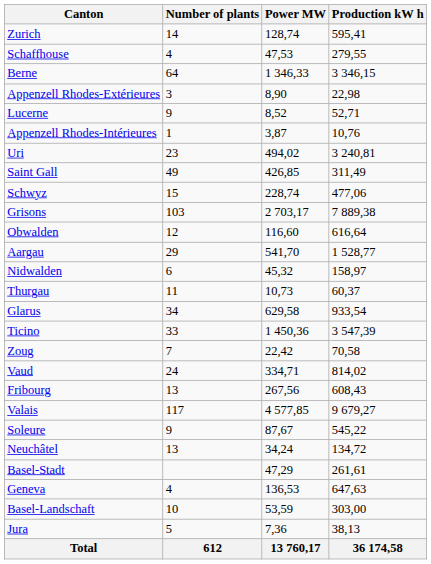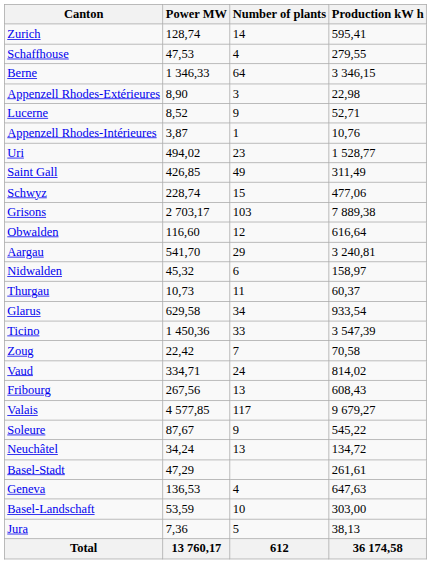 <table class="wikitable">
 <tr>
 <th>Canton</th>
+<th>Power MW</th>
 <th>Number of plants</th>
-<th>Power MW</th>
 <th>Production kW h</th>
 </tr>
 <tr>
 <td><a href='#'>Zurich</a></td>
+<td>128,74</td>
 <td>14</td>
-<td>128,74</td>
 <td>595,41</td>
 </tr>
 <tr>
 <td><a href='#'>Schaffhouse</a></td>
+<td>47,53</td>
 <td>4</td>
-<td>47,53</td>
 <td>279,55</td>
 </tr>
 <tr>
 <td><a href='#'>Berne</a></td>
+<td>1 346,33</td>
 <td>64</td>
-<td>1 346,33</td>
 <td>3 346,15</td>
 </tr>
 <tr>
 <td><a href='#'>Appenzell Rhodes-Extérieures</a></td>
+<td>8,90</td>
 <td>3</td>
-<td>8,90</td>
 <td>22,98</td>
 </tr>
 <tr>
 <td><a href='#'>Lucerne</a></td>
+<td>8,52</td>
 <td>9</td>
-<td>8,52</td>
 <td>52,71</td>
 </tr>
 <tr>
 <td><a href='#'>Appenzell Rhodes-Intérieures</a></td>
+<td>3,87</td>
 <td>1</td>
-<td>3,87</td>
 <td>10,76</td>
 </tr>
 <tr>
 <td><a href='#'>Uri</a></td>
+<td>494,02</td>
 <td>23</td>
-<td>494,02</td>
-<td>3 240,81</td>
+<td>1 528,77</td>
 </tr>
 <tr>
 <td><a href='#'>Saint Gall</a></td>
+<td>426,85</td>
 <td>49</td>
-<td>426,85</td>
 <td>311,49</td>
 </tr>
 <tr>
 <td><a href='#'>Schwyz</a></td>
+<td>228,74</td>
 <td>15</td>
-<td>228,74</td>
 <td>477,06</td>
 </tr>
 <tr>
 <td><a href='#'>Grisons</a></td>
+<td>2 703,17</td>
 <td>103</td>
-<td>2 703,17</td>
 <td>7 889,38</td>
 </tr>
 <tr>
 <td><a href='#'>Obwalden</a></td>
+<td>116,60</td>
 <td>12</td>
-<td>116,60</td>
 <td>616,64</td>
 </tr>
 <tr>
 <td><a href='#'>Aargau</a></td>
+<td>541,70</td>
 <td>29</td>
-<td>541,70</td>
-<td>1 528,77</td>
+<td>3 240,81</td>
 </tr>
 <tr>
 <td><a href='#'>Nidwalden</a></td>
+<td>45,32</td>
 <td>6</td>
-<td>45,32</td>
 <td>158,97</td>
 </tr>
 <tr>
 <td><a href='#'>Thurgau</a></td>
+<td>10,73</td>
 <td>11</td>
-<td>10,73</td>
 <td>60,37</td>
 </tr>
 <tr>
 <td><a href='#'>Glarus</a></td>
+<td>629,58</td>
 <td>34</td>
-<td>629,58</td>
 <td>933,54</td>
 </tr>
 <tr>
 <td><a href='#'>Ticino</a></td>
+<td>1 450,36</td>
 <td>33</td>
-<td>1 450,36</td>
 <td>3 547,39</td>
 </tr>
 <tr>
 <td><a href='#'>Zoug</a></td>
+<td>22,42</td>
 <td>7</td>
-<td>22,42</td>
 <td>70,58</td>
 </tr>
 <tr>
 <td><a href='#'>Vaud</a></td>
+<td>334,71</td>
 <td>24</td>
-<td>334,71</td>
 <td>814,02</td>
 </tr>
 <tr>
 <td><a href='#'>Fribourg</a></td>
+<td>267,56</td>
 <td>13</td>
-<td>267,56</td>
 <td>608,43</td>
 </tr>
 <tr>
 <td><a href='#'>Valais</a></td>
+<td>4 577,85</td>
 <td>117</td>
-<td>4 577,85</td>
 <td>9 679,27</td>
 </tr>
 <tr>
 <td><a href='#'>Soleure</a></td>
+<td>87,67</td>
 <td>9</td>
-<td>87,67</td>
 <td>545,22</td>
 </tr>
 <tr>
 <td><a href='#'>Neuchâtel</a></td>
+<td>34,24</td>
 <td>13</td>
-<td>34,24</td>
 <td>134,72</td>
 </tr>
 <tr>
 <td><a href='#'>Basel-Stadt</a></td>
+<td>47,29</td>
 <td></td>
-<td>47,29</td>
 <td>261,61</td>
 </tr>
 <tr>
 <td><a href='#'>Geneva</a></td>
+<td>136,53</td>
 <td>4</td>
-<td>136,53</td>
 <td>647,63</td>
 </tr>
 <tr>
 <td><a href='#'>Basel-Landschaft</a></td>
+<td>53,59</td>
 <td>10</td>
-<td>53,59</td>
 <td>303,00</td>
 </tr>
 <tr>
 <td><a href='#'>Jura</a></td>
+<td>7,36</td>
 <td>5</td>
-<td>7,36</td>
 <td>38,13</td>
 </tr>
 <tr>
 <th>Total</th>
+<th>13 760,17</th>
 <th>612</th>
-<th>13 760,17</th>
 <th>36 174,58</th>
 </tr>
 </table>
